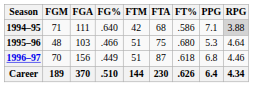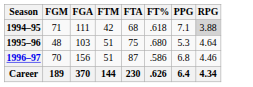 <table class="wikitable" style="text-align: center;">
 <tr>
 <th>Season</th>
 <th>FGM</th>
 <th>FGA</th>
-<th>FG%</th>
 <th>FTM</th>
 <th>FTA</th>
 <th>FT%</th>
 <th>PPG</th>
 <th>RPG</th>
 </tr>
 <tr>
 <th>1994–95</th>
 <td>71</td>
 <td>111</td>
-<td>.640</td>
 <td>42</td>
 <td>68</td>
-<td>.586</td>
+<td>.618</td>
 <td>7.1</td>
 <td style="background: lightgrey;">3.88</td>
 </tr>
 <tr>
 <th>1995–96</th>
 <td>48</td>
 <td>103</td>
-<td>.466</td>
 <td>51</td>
 <td>75</td>
 <td>.680</td>
 <td>5.3</td>
 <td>4.64</td>
 </tr>
 <tr>
 <th><a href='#'>1996–97</a></th>
 <td>70</td>
 <td>156</td>
-<td>.449</td>
 <td>51</td>
 <td>87</td>
-<td>.618</td>
+<td>.586</td>
 <td>6.8</td>
 <td>4.46</td>
 </tr>
 <tr>
 <th>Career</th>
 <th>189</th>
 <th>370</th>
-<th>.510</th>
 <th>144</th>
 <th>230</th>
 <th>.626</th>
 <th>6.4</th>
 <th>4.34</th>
 </tr>
 </table>
